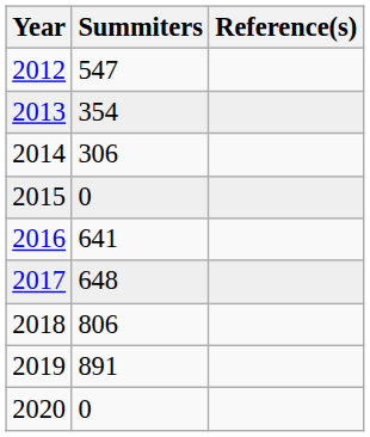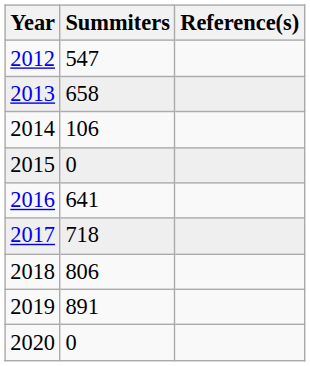 <table class="wikitable" style="float:left; margin-right: 0; margin-left: 1em;">
 <tr>
 <th>Year</th>
 <th>Summiters</th>
 <th>Reference(s)</th>
 </tr>
 <tr>
 <td><a href='#'>2012</a></td>
 <td>547 </td>
 <td></td>
 </tr>
 <tr style="background:#efefef;">
 <td><a href='#'>2013</a></td>
-<td>354</td>
+<td>658</td>
 <td></td>
 </tr>
 <tr>
 <td>2014</td>
-<td>306</td>
+<td>106</td>
 <td></td>
 </tr>
 <tr style="background:#efefef;">
 <td>2015</td>
 <td>0</td>
 <td></td>
 </tr>
 <tr>
 <td><a href='#'>2016</a></td>
 <td>641</td>
 <td></td>
 </tr>
 <tr style="background:#efefef;">
 <td><a href='#'>2017</a></td>
-<td>648</td>
+<td>718</td>
 <td></td>
 </tr>
 <tr>
 <td>2018</td>
 <td>806</td>
 <td></td>
 </tr>
 <tr>
 <td>2019</td>
 <td>891</td>
 <td></td>
 </tr>
 <tr>
 <td>2020</td>
 <td>0</td>
 <td></td>
 </tr>
 </table>
